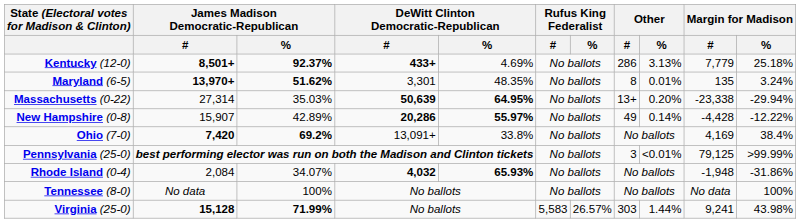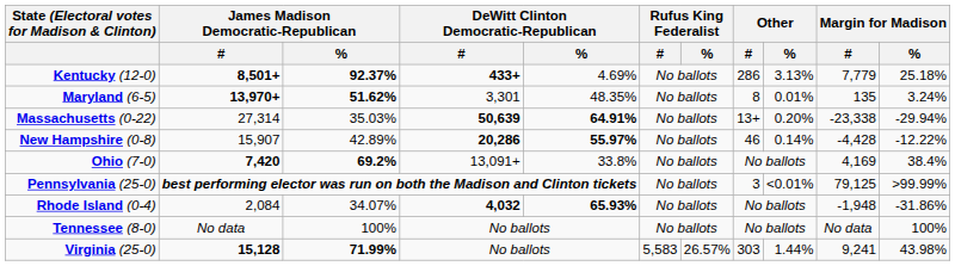 <table class="wikitable sortable" style="text-align:right">
 <tr>
 <th>State <em>(Electoral votes<br> for Madison & Clinton)</em></th>
 <th colspan="2">James Madison<br>Democratic-Republican</th>
 <th colspan="2">DeWitt Clinton<br>Democratic-Republican</th>
 <th colspan="2">Rufus King<br>Federalist</th>
 <th colspan="2">Other</th>
 <th colspan="2">Margin for Madison</th>
 </tr>
 <tr>
 <th></th>
 <th>#</th>
 <th>%</th>
 <th>#</th>
 <th>%</th>
 <th>#</th>
 <th>%</th>
 <th>#</th>
 <th>%</th>
 <th>#</th>
 <th>%</th>
 </tr>
 <tr>
 <td><strong><a href='#'>Kentucky</a></strong> <em>(12-0)</em></td>
 <td><strong>8,501+</strong></td>
 <td><strong>92.37%</strong></td>
 <td><strong>433+</strong></td>
 <td>4.69%</td>
 <td colspan="2" align="center"><em>No ballots</em></td>
 <td>286</td>
 <td>3.13%</td>
 <td>7,779</td>
 <td>25.18%</td>
 </tr>
 <tr>
 <td><strong><a href='#'>Maryland</a></strong> <em>(6-5)</em></td>
 <td><strong>13,970+</strong></td>
 <td><strong>51.62%</strong></td>
 <td>3,301</td>
 <td>48.35%</td>
 <td colspan="2" align="center"><em>No ballots</em></td>
 <td>8</td>
 <td>0.01%</td>
 <td>135</td>
 <td>3.24%</td>
 </tr>
 <tr>
 <td><strong><a href='#'>Massachusetts</a></strong> <em>(0-22)</em></td>
 <td>27,314</td>
 <td>35.03%</td>
 <td><strong>50,639</strong></td>
-<td><strong>64.95%</strong></td>
+<td><strong>64.91%</strong></td>
 <td colspan="2" align="center"><em>No ballots</em></td>
 <td>13+</td>
 <td>0.20%</td>
 <td>-23,338</td>
 <td>-29.94%</td>
 </tr>
 <tr>
 <td><strong><a href='#'>New Hampshire</a></strong> <em>(0-8)</em></td>
 <td>15,907</td>
 <td>42.89%</td>
 <td><strong>20,286</strong></td>
 <td><strong>55.97%</strong></td>
 <td colspan="2" align="center"><em>No ballots</em></td>
-<td>49</td>
+<td>46</td>
 <td>0.14%</td>
 <td>-4,428</td>
 <td>-12.22%</td>
 </tr>
 <tr>
 <td><strong><a href='#'>Ohio</a></strong> <em>(7-0)</em></td>
 <td><strong>7,420</strong></td>
 <td><strong>69.2%</strong></td>
 <td>13,091+</td>
 <td>33.8%</td>
 <td colspan="2" align="center"><em>No ballots</em></td>
 <td colspan="2" align="center"><em>No ballots</em></td>
 <td>4,169</td>
 <td>38.4%</td>
 </tr>
 <tr>
 <td><strong><a href='#'>Pennsylvania</a></strong> <em>(25-0)</em></td>
 <td colspan="4" align="center"><strong><em>best performing elector was run on both the Madison and Clinton tickets</em></strong></td>
 <td colspan="2" align="center"><em>No ballots</em></td>
 <td>3</td>
 <td><0.01%</td>
 <td>79,125</td>
 <td>>99.99%</td>
 </tr>
 <tr>
 <td><strong><a href='#'>Rhode Island</a></strong> <em>(0-4)</em></td>
 <td>2,084</td>
 <td>34.07%</td>
 <td><strong>4,032</strong></td>
 <td><strong>65.93%</strong></td>
 <td colspan="2" align="center"><em>No ballots</em></td>
 <td colspan="2" align="center"><em>No ballots</em></td>
 <td>-1,948</td>
 <td>-31.86%</td>
 </tr>
 <tr>
 <td><strong><a href='#'>Tennessee</a></strong> <em>(8-0)</em></td>
 <td colspan="1" align="center"><em>No data</em></td>
 <td>100%</td>
 <td colspan="2" align="center"><em>No ballots</em></td>
 <td colspan="2" align="center"><em>No ballots</em></td>
 <td colspan="2" align="center"><em>No ballots</em></td>
 <td colspan="1" align="center"><em>No data</em></td>
 <td>100%</td>
 </tr>
 <tr>
 <td><strong><a href='#'>Virginia</a></strong> <em>(25-0)</em></td>
 <td><strong>15,128</strong></td>
 <td><strong>71.99%</strong></td>
 <td colspan="2" align="center"><em>No ballots</em></td>
 <td>5,583</td>
 <td>26.57%</td>
 <td>303</td>
 <td>1.44%</td>
 <td>9,241</td>
 <td>43.98%</td>
 </tr>
 </table>
